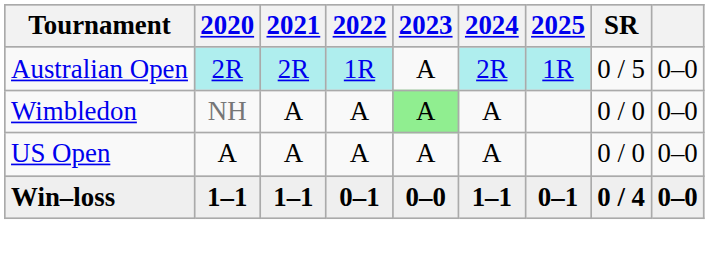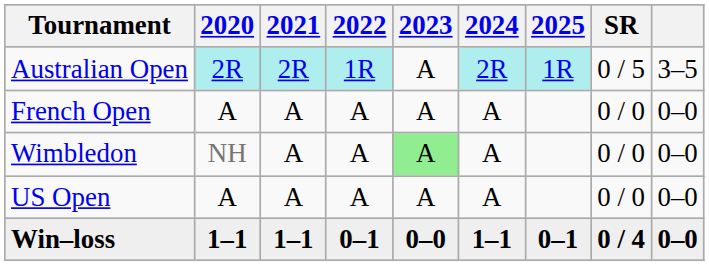 <table class="wikitable" style="text-align:center">
 <tr>
 <th>Tournament</th>
 <th><a href='#'>2020</a></th>
 <th><a href='#'>2021</a></th>
 <th><a href='#'>2022</a></th>
 <th><a href='#'>2023</a></th>
 <th><a href='#'>2024</a></th>
 <th><a href='#'>2025</a></th>
 <th>SR</th>
 <th></th>
 </tr>
 <tr>
 <td style="text-align:left"><a href='#'>Australian Open</a></td>
 <td bgcolor="#afeeee"><a href='#'>2R</a></td>
 <td bgcolor="#afeeee"><a href='#'>2R</a></td>
 <td bgcolor="#afeeee"><a href='#'>1R</a></td>
 <td>A</td>
 <td bgcolor="#afeeee"><a href='#'>2R</a></td>
 <td bgcolor="#afeeee"><a href='#'>1R</a></td>
 <td>0 / 5</td>
+<td>3–5</td>
+</tr>
+<tr>
+<td style="text-align:left"><a href='#'>French Open</a></td>
+<td>A</td>
+<td>A</td>
+<td>A</td>
+<td>A</td>
+<td>A</td>
+<td></td>
+<td>0 / 0</td>
 <td>0–0</td>
 </tr>
 <tr>
 <td style="text-align:left"><a href='#'>Wimbledon</a></td>
 <td style="color:#767676">NH</td>
 <td>A</td>
 <td>A</td>
 <td style="background: lightgreen;">A</td>
 <td>A</td>
 <td></td>
 <td>0 / 0</td>
 <td>0–0</td>
 </tr>
 <tr>
 <td style="text-align:left"><a href='#'>US Open</a></td>
 <td>A</td>
 <td>A</td>
 <td>A</td>
 <td>A</td>
 <td>A</td>
 <td></td>
 <td>0 / 0</td>
 <td>0–0</td>
 </tr>
 <tr style="background:#efefef;font-weight:bold">
 <td style="text-align:left">Win–loss</td>
 <td>1–1</td>
 <td>1–1</td>
 <td>0–1</td>
 <td>0–0</td>
 <td>1–1</td>
 <td>0–1</td>
 <td>0 / 4</td>
 <td>0–0</td>
 </tr>
 </table>
